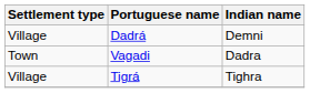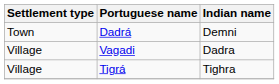 <table class="wikitable">
 <tr>
 <th>Settlement type</th>
 <th>Portuguese name</th>
 <th>Indian name</th>
 </tr>
 <tr>
-<td>Village</td>
+<td>Town</td>
 <td><a href='#'>Dadrá</a></td>
 <td>Demni</td>
 </tr>
 <tr>
-<td>Town</td>
+<td>Village</td>
 <td><a href='#'>Vagadi</a></td>
 <td>Dadra</td>
 </tr>
 <tr>
 <td>Village</td>
 <td><a href='#'>Tigrá</a></td>
 <td>Tighra</td>
 </tr>
 <tr>
 </tr>
 </table>
